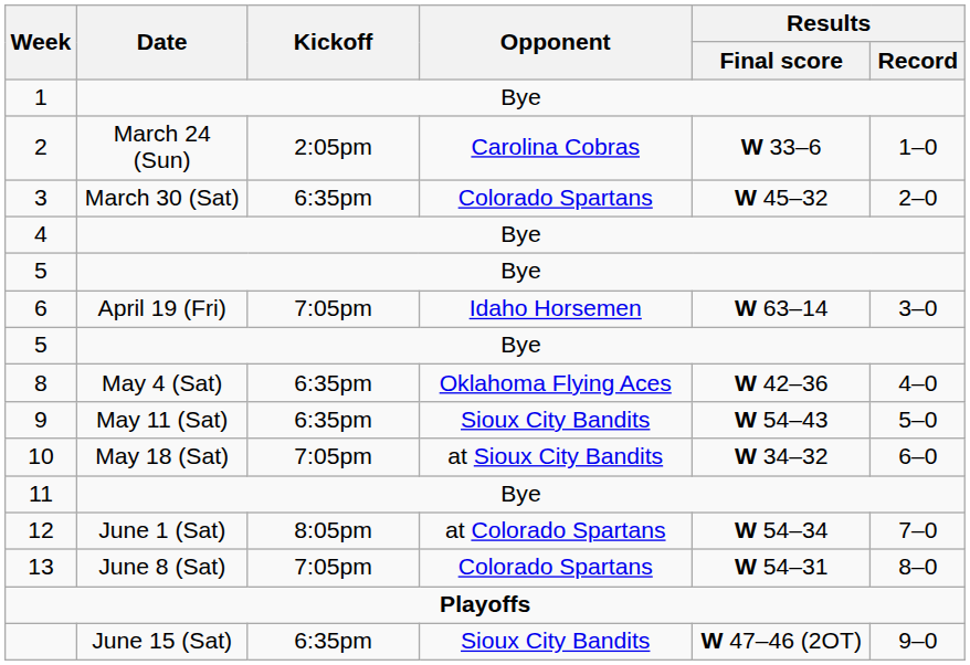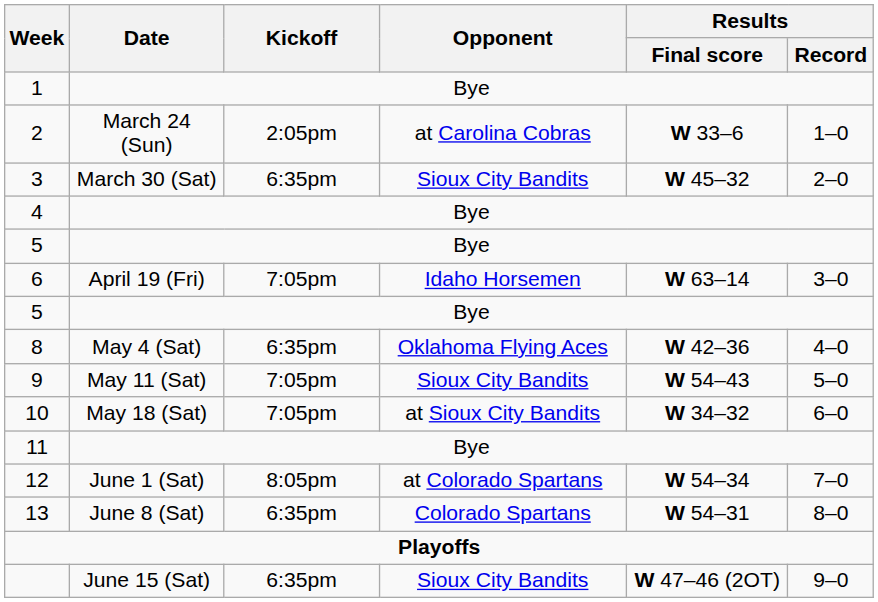 <table class="wikitable" style="text-align:center">
 <tr>
 <th rowspan="2" width="40">Week</th>
 <th rowspan="2" width="110">Date</th>
 <th rowspan="2" width="110">Kickoff</th>
 <th rowspan="2" width="180">Opponent</th>
 <th colspan="2" width="180">Results</th>
 </tr>
 <tr>
 <th>Final score</th>
 <th>Record</th>
 </tr>
 <tr>
 <td>1</td>
 <td colspan=5>Bye</td>
 </tr>
 <tr>
 <td>2</td>
 <td>March 24 (Sun)</td>
 <td>2:05pm</td>
-<td><a href='#'>Carolina Cobras</a></td>
+<td>at <a href='#'>Carolina Cobras</a></td>
 <td><strong>W</strong> 33–6</td>
 <td>1–0</td>
 </tr>
 <tr>
 <td>3</td>
 <td>March 30 (Sat)</td>
 <td>6:35pm</td>
-<td><a href='#'>Colorado Spartans</a></td>
+<td><a href='#'>Sioux City Bandits</a></td>
 <td><strong>W</strong> 45–32</td>
 <td>2–0</td>
 </tr>
 <tr>
 <td>4</td>
 <td colspan=5>Bye</td>
 </tr>
 <tr>
 <td>5</td>
 <td colspan=5>Bye</td>
 </tr>
 <tr>
 <td>6</td>
 <td>April 19 (Fri)</td>
 <td>7:05pm</td>
 <td><a href='#'>Idaho Horsemen</a></td>
 <td><strong>W</strong> 63–14</td>
 <td>3–0</td>
 </tr>
 <tr>
 <td>5</td>
 <td colspan=5>Bye</td>
 </tr>
 <tr>
 <td>8</td>
 <td>May 4 (Sat)</td>
 <td>6:35pm</td>
 <td><a href='#'>Oklahoma Flying Aces</a></td>
 <td><strong>W</strong> 42–36</td>
 <td>4–0</td>
 </tr>
 <tr>
 <td>9</td>
 <td>May 11 (Sat)</td>
-<td>6:35pm</td>
+<td>7:05pm</td>
 <td><a href='#'>Sioux City Bandits</a></td>
 <td><strong>W</strong> 54–43</td>
 <td>5–0</td>
 </tr>
 <tr>
 <td>10</td>
 <td>May 18 (Sat)</td>
 <td>7:05pm</td>
 <td>at <a href='#'>Sioux City Bandits</a></td>
 <td><strong>W</strong> 34–32</td>
 <td>6–0</td>
 </tr>
 <tr>
 <td>11</td>
 <td colspan=5>Bye</td>
 </tr>
 <tr>
 <td>12</td>
 <td>June 1 (Sat)</td>
 <td>8:05pm</td>
 <td>at <a href='#'>Colorado Spartans</a></td>
 <td><strong>W</strong> 54–34</td>
 <td>7–0</td>
 </tr>
 <tr>
 <td>13</td>
 <td>June 8 (Sat)</td>
-<td>7:05pm</td>
+<td>6:35pm</td>
 <td><a href='#'>Colorado Spartans</a></td>
 <td><strong>W</strong> 54–31</td>
 <td>8–0</td>
 </tr>
 <tr>
 <td colspan="6"><strong>Playoffs</strong></td>
 </tr>
 <tr>
 <td></td>
 <td>June 15 (Sat)</td>
 <td>6:35pm</td>
 <td><a href='#'>Sioux City Bandits</a></td>
 <td><strong>W</strong> 47–46 (2OT)</td>
 <td>9–0</td>
 </tr>
 </table>
